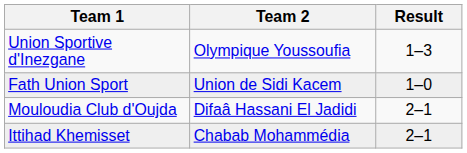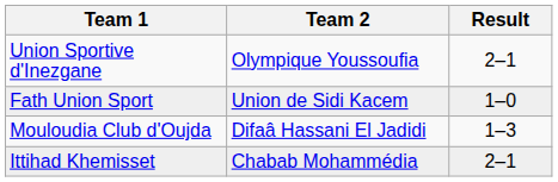 <table class="wikitable">
 <tr>
 <th width="180">Team 1</th>
 <th width="180">Team 2</th>
 <th width="80">Result</th>
 </tr>
 <tr>
 <td><a href='#'>Union Sportive d'Inezgane</a></td>
 <td><a href='#'>Olympique Youssoufia</a></td>
-<td align="center">1–3</td>
+<td align="center">2–1</td>
 </tr>
 <tr style="background:#EFEFEF">
 <td><a href='#'>Fath Union Sport</a></td>
 <td><a href='#'>Union de Sidi Kacem</a></td>
 <td align="center">1–0</td>
 </tr>
 <tr>
 <td><a href='#'>Mouloudia Club d'Oujda</a></td>
 <td><a href='#'>Difaâ Hassani El Jadidi</a></td>
-<td align="center">2–1</td>
+<td align="center">1–3</td>
 </tr>
 <tr style="background:#EFEFEF">
 <td><a href='#'>Ittihad Khemisset</a></td>
 <td><a href='#'>Chabab Mohammédia</a></td>
 <td align="center">2–1</td>
 </tr>
 </table>
